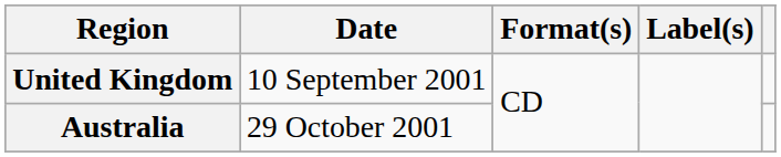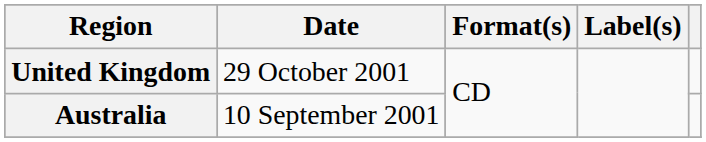 <table class="wikitable plainrowheaders">
 <tr>
 <th scope="col">Region</th>
 <th scope="col">Date</th>
 <th scope="col">Format(s)</th>
 <th scope="col">Label(s)</th>
 <th scope="col"></th>
 </tr>
 <tr>
 <th scope="row">United Kingdom</th>
-<td>10 September 2001</td>
+<td>29 October 2001</td>
 <td rowspan="2">CD</td>
 <td rowspan="2"></td>
 <td></td>
 </tr>
 <tr>
 <th scope="row">Australia</th>
-<td>29 October 2001</td>
+<td>10 September 2001</td>
 <td></td>
 </tr>
 </table>
